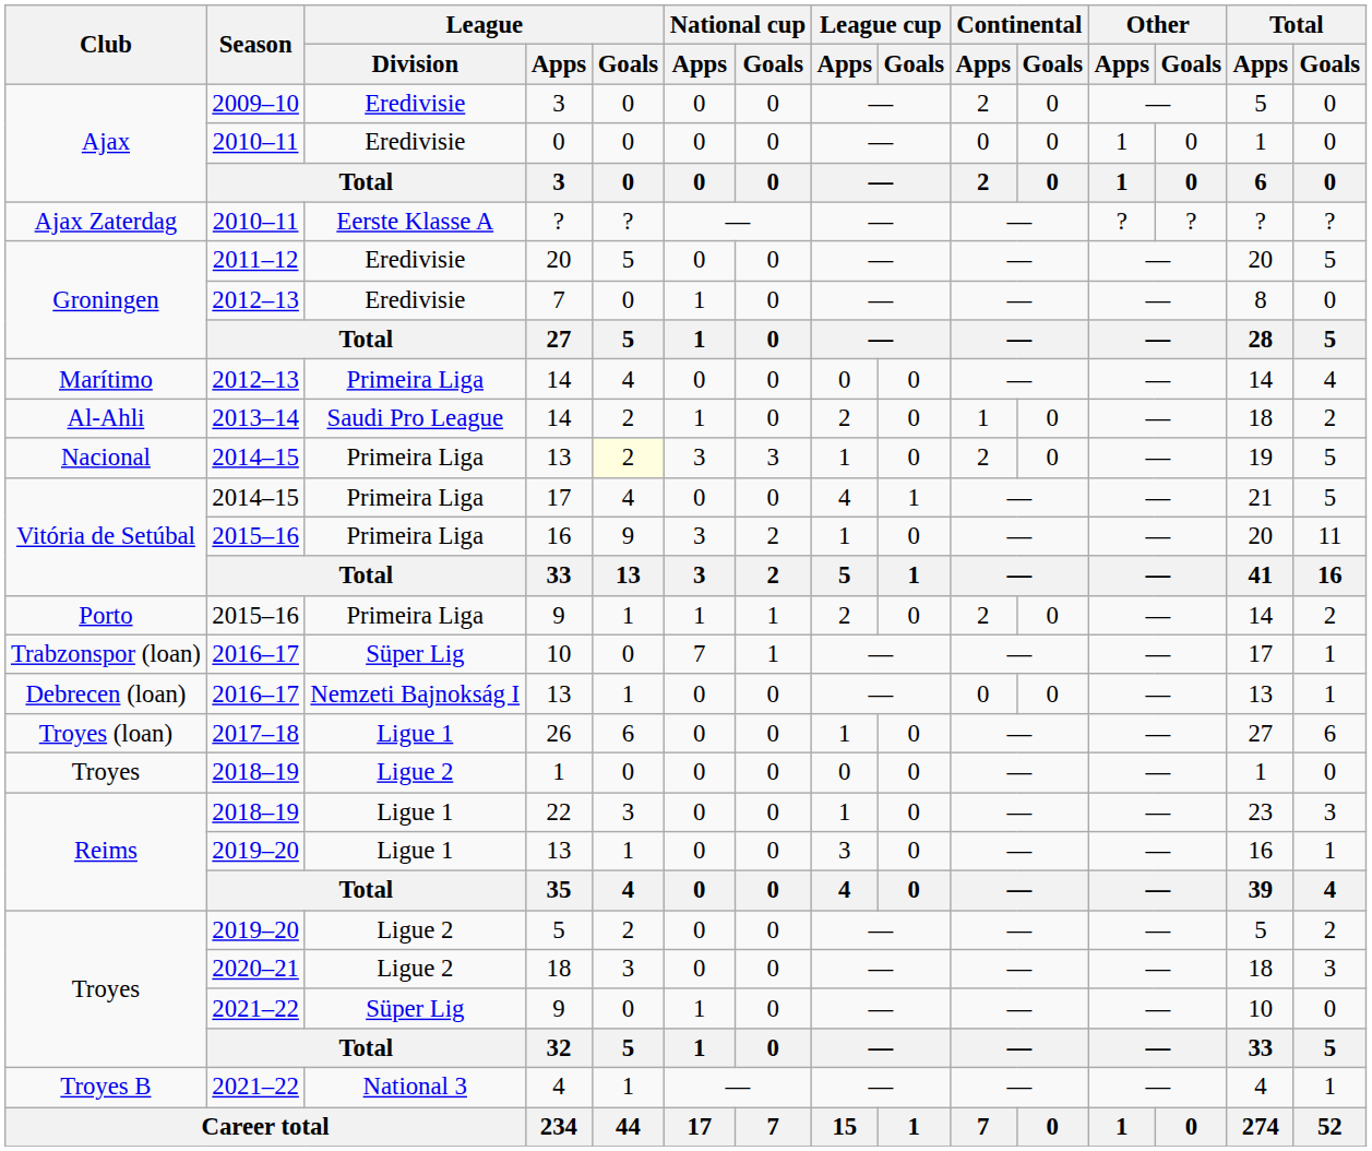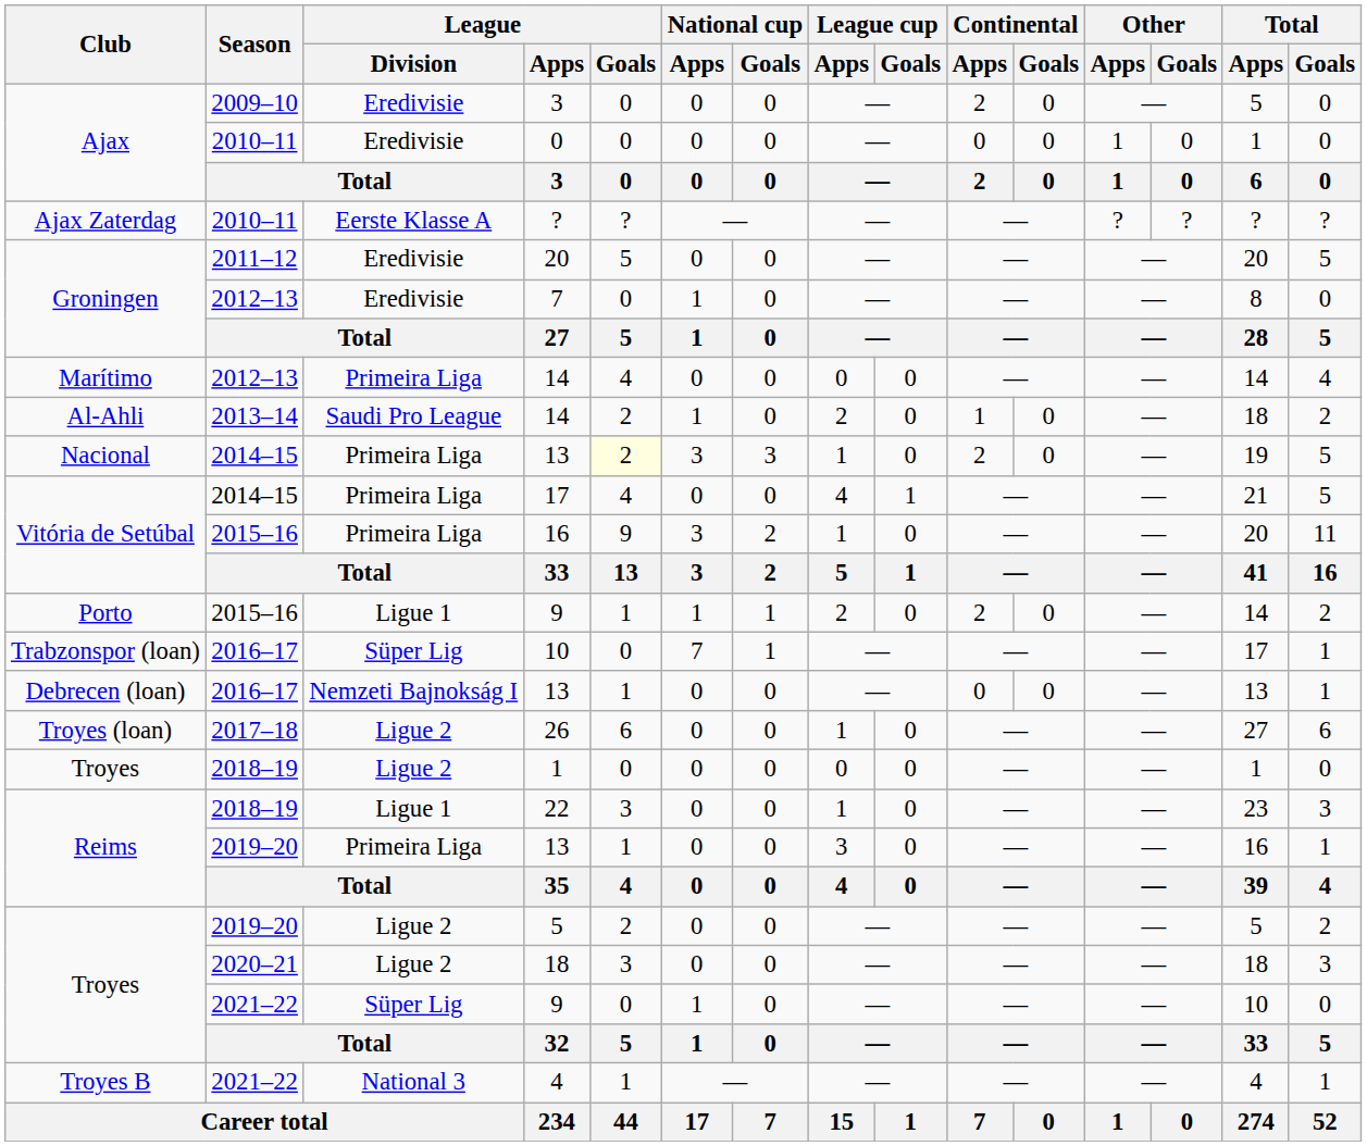 <table class="wikitable" style="text-align:center">
 <tr>
 <th rowspan="2">Club</th>
 <th rowspan="2">Season</th>
 <th colspan="3">League</th>
 <th colspan="2">National cup</th>
 <th colspan="2">League cup</th>
 <th colspan="2">Continental</th>
 <th colspan="2">Other</th>
 <th colspan="2">Total</th>
 </tr>
 <tr>
 <th>Division</th>
 <th>Apps</th>
 <th>Goals</th>
 <th>Apps</th>
 <th>Goals</th>
 <th>Apps</th>
 <th>Goals</th>
 <th>Apps</th>
 <th>Goals</th>
 <th>Apps</th>
 <th>Goals</th>
 <th>Apps</th>
 <th>Goals</th>
 </tr>
 <tr>
 <td rowspan="3"><a href='#'>Ajax</a></td>
 <td><a href='#'>2009–10</a></td>
 <td><a href='#'>Eredivisie</a></td>
 <td>3</td>
 <td>0</td>
 <td>0</td>
 <td>0</td>
 <td colspan="2">—</td>
 <td>2</td>
 <td>0</td>
 <td colspan="2">—</td>
 <td>5</td>
 <td>0</td>
 </tr>
 <tr>
 <td><a href='#'>2010–11</a></td>
 <td>Eredivisie</td>
 <td>0</td>
 <td>0</td>
 <td>0</td>
 <td>0</td>
 <td colspan="2">—</td>
 <td>0</td>
 <td>0</td>
 <td>1</td>
 <td>0</td>
 <td>1</td>
 <td>0</td>
 </tr>
 <tr>
 <th colspan="2">Total</th>
 <th>3</th>
 <th>0</th>
 <th>0</th>
 <th>0</th>
 <th colspan="2">—</th>
 <th>2</th>
 <th>0</th>
 <th>1</th>
 <th>0</th>
 <th>6</th>
 <th>0</th>
 </tr>
 <tr>
 <td><a href='#'>Ajax Zaterdag</a></td>
 <td><a href='#'>2010–11</a></td>
 <td><a href='#'>Eerste Klasse A</a></td>
 <td>?</td>
 <td>?</td>
 <td colspan="2">—</td>
 <td colspan="2">—</td>
 <td colspan="2">—</td>
 <td>?</td>
 <td>?</td>
 <td>?</td>
 <td>?</td>
 </tr>
 <tr>
 <td rowspan="3"><a href='#'>Groningen</a></td>
 <td><a href='#'>2011–12</a></td>
 <td>Eredivisie</td>
 <td>20</td>
 <td>5</td>
 <td>0</td>
 <td>0</td>
 <td colspan="2">—</td>
 <td colspan="2">—</td>
 <td colspan="2">—</td>
 <td>20</td>
 <td>5</td>
 </tr>
 <tr>
 <td><a href='#'>2012–13</a></td>
 <td>Eredivisie</td>
 <td>7</td>
 <td>0</td>
 <td>1</td>
 <td>0</td>
 <td colspan="2">—</td>
 <td colspan="2">—</td>
 <td colspan="2">—</td>
 <td>8</td>
 <td>0</td>
 </tr>
 <tr>
 <th colspan="2">Total</th>
 <th>27</th>
 <th>5</th>
 <th>1</th>
 <th>0</th>
 <th colspan="2">—</th>
 <th colspan="2">—</th>
 <th colspan="2">—</th>
 <th>28</th>
 <th>5</th>
 </tr>
 <tr>
 <td><a href='#'>Marítimo</a></td>
 <td><a href='#'>2012–13</a></td>
 <td><a href='#'>Primeira Liga</a></td>
 <td>14</td>
 <td>4</td>
 <td>0</td>
 <td>0</td>
 <td>0</td>
 <td>0</td>
 <td colspan="2">—</td>
 <td colspan="2">—</td>
 <td>14</td>
 <td>4</td>
 </tr>
 <tr>
 <td><a href='#'>Al-Ahli</a></td>
 <td><a href='#'>2013–14</a></td>
 <td><a href='#'>Saudi Pro League</a></td>
 <td>14</td>
 <td>2</td>
 <td>1</td>
 <td>0</td>
 <td>2</td>
 <td>0</td>
 <td>1</td>
 <td>0</td>
 <td colspan="2">—</td>
 <td>18</td>
 <td>2</td>
 </tr>
 <tr>
 <td><a href='#'>Nacional</a></td>
 <td><a href='#'>2014–15</a></td>
 <td>Primeira Liga</td>
 <td>13</td>
 <td style="background: lightyellow;">2</td>
 <td>3</td>
 <td>3</td>
 <td>1</td>
 <td>0</td>
 <td>2</td>
 <td>0</td>
 <td colspan="2">—</td>
 <td>19</td>
 <td>5</td>
 </tr>
 <tr>
 <td rowspan="3"><a href='#'>Vitória de Setúbal</a></td>
 <td>2014–15</td>
 <td>Primeira Liga</td>
 <td>17</td>
 <td>4</td>
 <td>0</td>
 <td>0</td>
 <td>4</td>
 <td>1</td>
 <td colspan="2">—</td>
 <td colspan="2">—</td>
 <td>21</td>
 <td>5</td>
 </tr>
 <tr>
 <td><a href='#'>2015–16</a></td>
 <td>Primeira Liga</td>
 <td>16</td>
 <td>9</td>
 <td>3</td>
 <td>2</td>
 <td>1</td>
 <td>0</td>
 <td colspan="2">—</td>
 <td colspan="2">—</td>
 <td>20</td>
 <td>11</td>
 </tr>
 <tr>
 <th colspan="2">Total</th>
 <th>33</th>
 <th>13</th>
 <th>3</th>
 <th>2</th>
 <th>5</th>
 <th>1</th>
 <th colspan="2">—</th>
 <th colspan="2">—</th>
 <th>41</th>
 <th>16</th>
 </tr>
 <tr>
 <td><a href='#'>Porto</a></td>
 <td>2015–16</td>
-<td>Primeira Liga</td>
+<td>Ligue 1</td>
 <td>9</td>
 <td>1</td>
 <td>1</td>
 <td>1</td>
 <td>2</td>
 <td>0</td>
 <td>2</td>
 <td>0</td>
 <td colspan="2">—</td>
 <td>14</td>
 <td>2</td>
 </tr>
 <tr>
 <td><a href='#'>Trabzonspor</a> (loan)</td>
 <td><a href='#'>2016–17</a></td>
 <td><a href='#'>Süper Lig</a></td>
 <td>10</td>
 <td>0</td>
 <td>7</td>
 <td>1</td>
 <td colspan="2">—</td>
 <td colspan="2">—</td>
 <td colspan="2">—</td>
 <td>17</td>
 <td>1</td>
 </tr>
 <tr>
 <td><a href='#'>Debrecen</a> (loan)</td>
 <td><a href='#'>2016–17</a></td>
 <td><a href='#'>Nemzeti Bajnokság I</a></td>
 <td>13</td>
 <td>1</td>
 <td>0</td>
 <td>0</td>
 <td colspan="2">—</td>
 <td>0</td>
 <td>0</td>
 <td colspan="2">—</td>
 <td>13</td>
 <td>1</td>
 </tr>
 <tr>
 <td><a href='#'>Troyes</a> (loan)</td>
 <td><a href='#'>2017–18</a></td>
-<td><a href='#'>Ligue 1</a></td>
+<td><a href='#'>Ligue 2</a></td>
 <td>26</td>
 <td>6</td>
 <td>0</td>
 <td>0</td>
 <td>1</td>
 <td>0</td>
 <td colspan="2">—</td>
 <td colspan="2">—</td>
 <td>27</td>
 <td>6</td>
 </tr>
 <tr>
 <td>Troyes</td>
 <td><a href='#'>2018–19</a></td>
 <td><a href='#'>Ligue 2</a></td>
 <td>1</td>
 <td>0</td>
 <td>0</td>
 <td>0</td>
 <td>0</td>
 <td>0</td>
 <td colspan="2">—</td>
 <td colspan="2">—</td>
 <td>1</td>
 <td>0</td>
 </tr>
 <tr>
 <td rowspan="3"><a href='#'>Reims</a></td>
 <td><a href='#'>2018–19</a></td>
 <td>Ligue 1</td>
 <td>22</td>
 <td>3</td>
 <td>0</td>
 <td>0</td>
 <td>1</td>
 <td>0</td>
 <td colspan="2">—</td>
 <td colspan="2">—</td>
 <td>23</td>
 <td>3</td>
 </tr>
 <tr>
 <td><a href='#'>2019–20</a></td>
-<td>Ligue 1</td>
+<td>Primeira Liga</td>
 <td>13</td>
 <td>1</td>
 <td>0</td>
 <td>0</td>
 <td>3</td>
 <td>0</td>
 <td colspan="2">—</td>
 <td colspan="2">—</td>
 <td>16</td>
 <td>1</td>
 </tr>
 <tr>
 <th colspan="2">Total</th>
 <th>35</th>
 <th>4</th>
 <th>0</th>
 <th>0</th>
 <th>4</th>
 <th>0</th>
 <th colspan="2">—</th>
 <th colspan="2">—</th>
 <th>39</th>
 <th>4</th>
 </tr>
 <tr>
 <td rowspan="4">Troyes</td>
 <td><a href='#'>2019–20</a></td>
 <td>Ligue 2</td>
 <td>5</td>
 <td>2</td>
 <td>0</td>
 <td>0</td>
 <td colspan="2">—</td>
 <td colspan="2">—</td>
 <td colspan="2">—</td>
 <td>5</td>
 <td>2</td>
 </tr>
 <tr>
 <td><a href='#'>2020–21</a></td>
 <td>Ligue 2</td>
 <td>18</td>
 <td>3</td>
 <td>0</td>
 <td>0</td>
 <td colspan="2">—</td>
 <td colspan="2">—</td>
 <td colspan="2">—</td>
 <td>18</td>
 <td>3</td>
 </tr>
 <tr>
 <td><a href='#'>2021–22</a></td>
 <td><a href='#'>Süper Lig</a></td>
 <td>9</td>
 <td>0</td>
 <td>1</td>
 <td>0</td>
 <td colspan="2">—</td>
 <td colspan="2">—</td>
 <td colspan="2">—</td>
 <td>10</td>
 <td>0</td>
 </tr>
 <tr>
 <th colspan="2">Total</th>
 <th>32</th>
 <th>5</th>
 <th>1</th>
 <th>0</th>
 <th colspan="2">—</th>
 <th colspan="2">—</th>
 <th colspan="2">—</th>
 <th>33</th>
 <th>5</th>
 </tr>
 <tr>
 <td><a href='#'>Troyes B</a></td>
 <td><a href='#'>2021–22</a></td>
 <td><a href='#'>National 3</a></td>
 <td>4</td>
 <td>1</td>
 <td colspan="2">—</td>
 <td colspan="2">—</td>
 <td colspan="2">—</td>
 <td colspan="2">—</td>
 <td>4</td>
 <td>1</td>
 </tr>
 <tr>
 <th colspan="3">Career total</th>
 <th>234</th>
 <th>44</th>
 <th>17</th>
 <th>7</th>
 <th>15</th>
 <th>1</th>
 <th>7</th>
 <th>0</th>
 <th>1</th>
 <th>0</th>
 <th>274</th>
 <th>52</th>
 </tr>
 </table>
